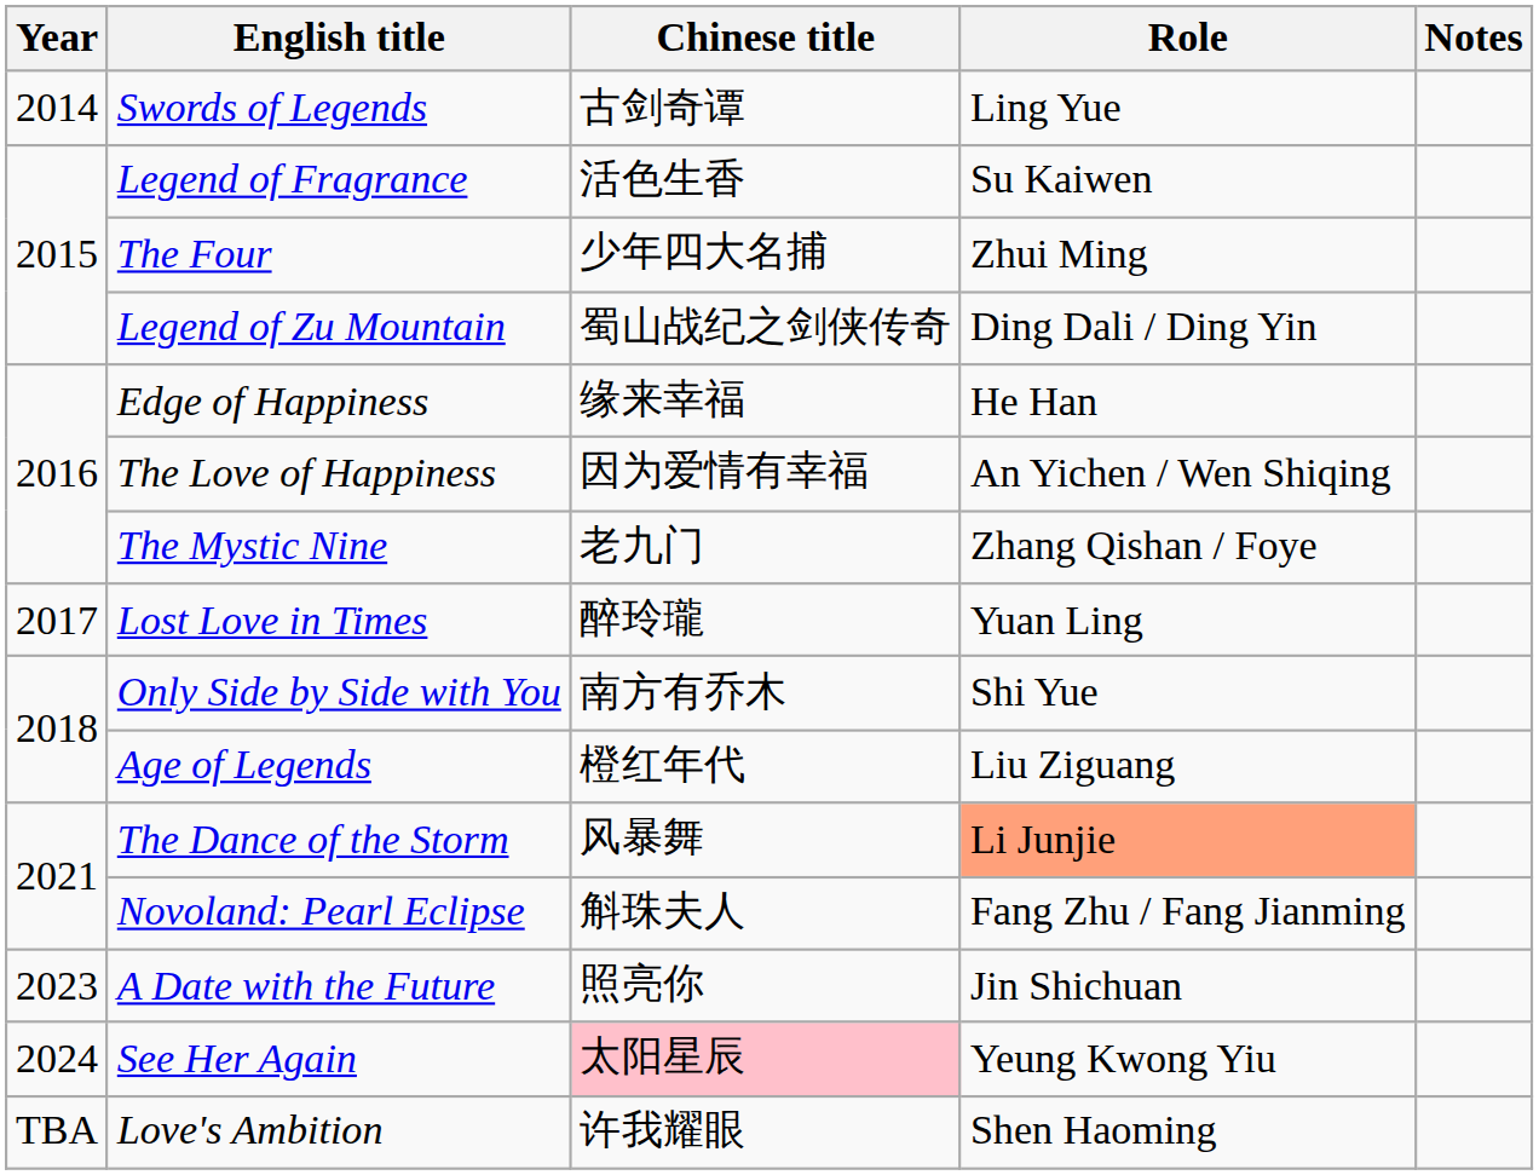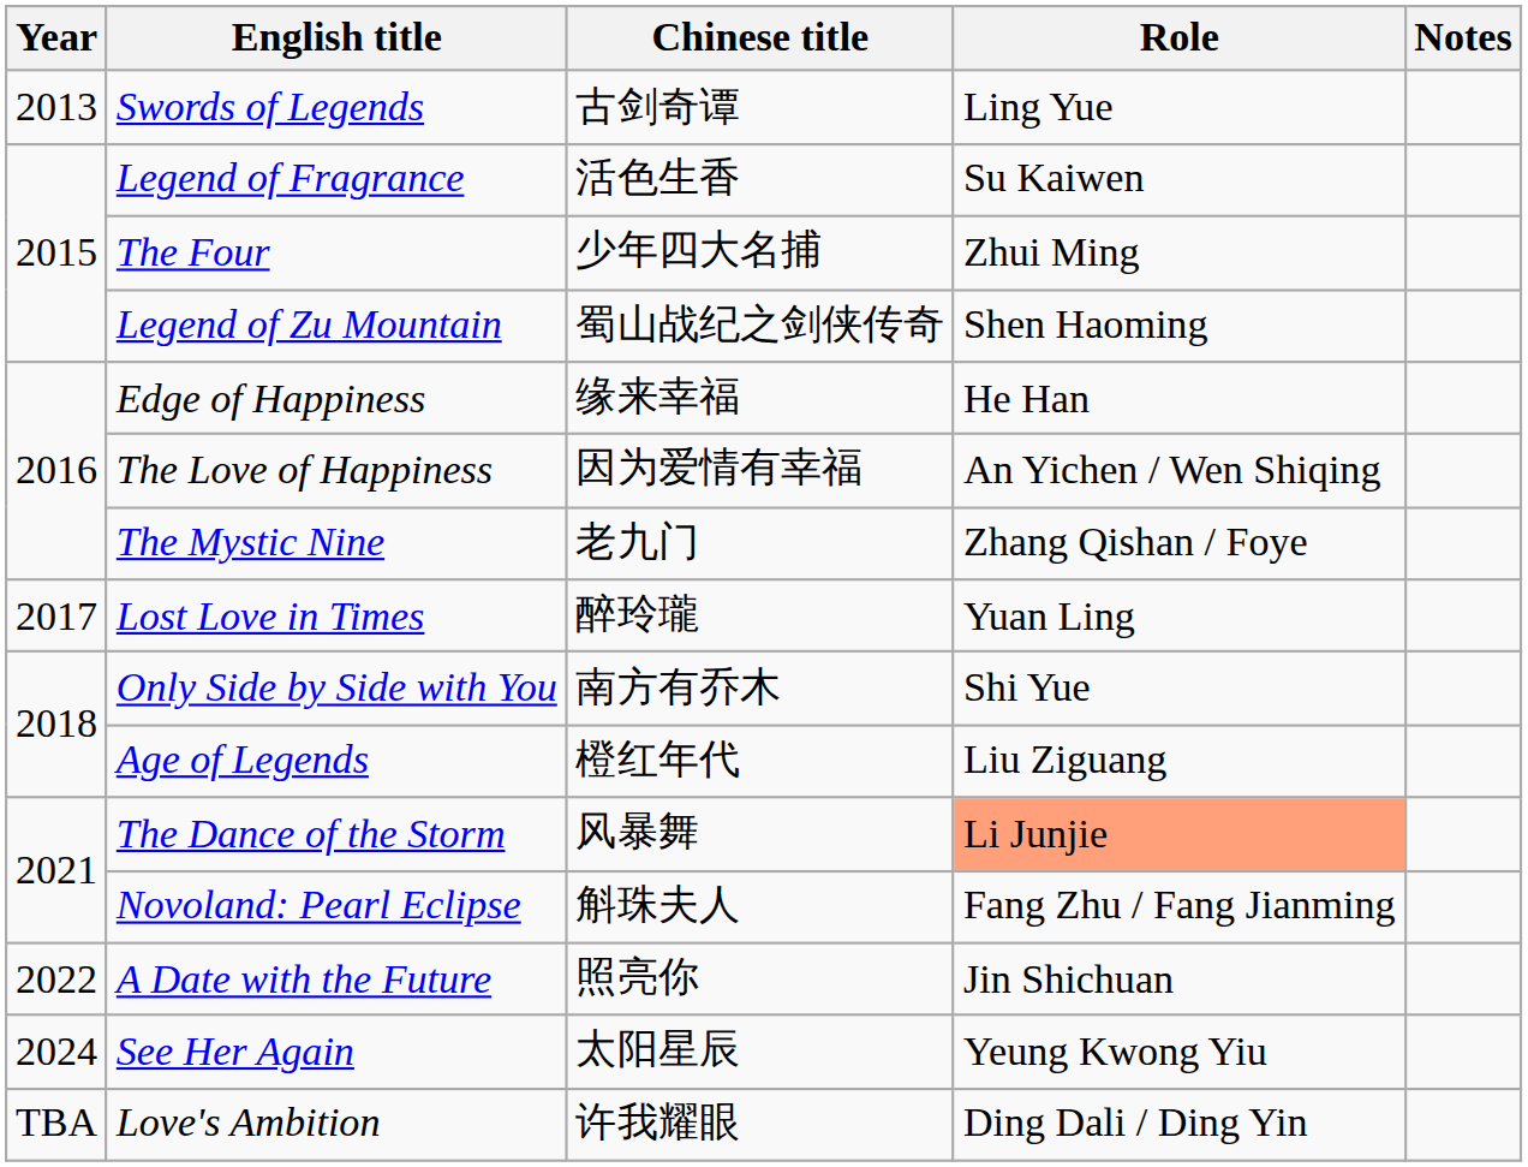 <table class="wikitable sortable">
 <tr>
 <th>Year</th>
 <th>English title</th>
 <th>Chinese title</th>
 <th>Role</th>
 <th>Notes</th>
 </tr>
 <tr>
-<td>2014</td>
+<td>2013</td>
 <td><em><a href='#'>Swords of Legends</a></em></td>
 <td>古剑奇谭</td>
 <td>Ling Yue</td>
 <td></td>
 </tr>
 <tr>
 <td rowspan=3>2015</td>
 <td><em><a href='#'>Legend of Fragrance</a></em></td>
 <td>活色生香</td>
 <td>Su Kaiwen</td>
 <td></td>
 </tr>
 <tr>
 <td><em><a href='#'>The Four</a></em></td>
 <td>少年四大名捕</td>
 <td>Zhui Ming</td>
 <td></td>
 </tr>
 <tr>
 <td><em><a href='#'>Legend of Zu Mountain</a></em></td>
 <td>蜀山战纪之剑侠传奇</td>
-<td>Ding Dali / Ding Yin</td>
+<td>Shen Haoming</td>
 <td></td>
 </tr>
 <tr>
 <td rowspan=3>2016</td>
 <td><em>Edge of Happiness</em></td>
 <td>缘来幸福</td>
 <td>He Han</td>
 <td></td>
 </tr>
 <tr>
 <td><em>The Love of Happiness</em></td>
 <td>因为爱情有幸福</td>
 <td>An Yichen / Wen Shiqing</td>
 <td></td>
 </tr>
 <tr>
 <td><em><a href='#'>The Mystic Nine</a></em></td>
 <td>老九门</td>
 <td>Zhang Qishan / Foye</td>
 <td></td>
 </tr>
 <tr>
 <td>2017</td>
 <td><em><a href='#'>Lost Love in Times</a></em></td>
 <td>醉玲瓏</td>
 <td>Yuan Ling</td>
 <td></td>
 </tr>
 <tr>
 <td rowspan=2>2018</td>
 <td><em><a href='#'>Only Side by Side with You</a></em></td>
 <td>南方有乔木</td>
 <td>Shi Yue</td>
 <td></td>
 </tr>
 <tr>
 <td><em><a href='#'>Age of Legends</a></em></td>
 <td>橙红年代</td>
 <td>Liu Ziguang</td>
 <td></td>
 </tr>
 <tr>
 <td rowspan=2>2021</td>
 <td><em><a href='#'>The Dance of the Storm</a></em></td>
 <td>风暴舞</td>
 <td style="background: lightsalmon;">Li Junjie</td>
 <td></td>
 </tr>
 <tr>
 <td><em><a href='#'>Novoland: Pearl Eclipse</a></em></td>
 <td>斛珠夫人</td>
 <td>Fang Zhu / Fang Jianming</td>
 <td></td>
 </tr>
 <tr>
-<td>2023</td>
+<td>2022</td>
 <td><em><a href='#'>A Date with the Future</a></em></td>
 <td>照亮你</td>
 <td>Jin Shichuan</td>
 <td></td>
 </tr>
 <tr>
 <td>2024</td>
 <td><em><a href='#'>See Her Again</a></em></td>
-<td style="background: pink;">太阳星辰</td>
+<td>太阳星辰</td>
 <td>Yeung Kwong Yiu</td>
 <td></td>
 </tr>
 <tr>
 <td>TBA</td>
 <td><em>Love's Ambition</em></td>
 <td>许我耀眼</td>
-<td>Shen Haoming</td>
+<td>Ding Dali / Ding Yin</td>
 <td></td>
 </tr>
 </table>
